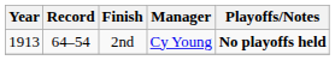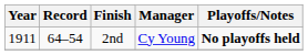 <table class="wikitable" style="text-align:center">
 <tr>
 <th>Year</th>
 <th>Record</th>
 <th>Finish</th>
 <th>Manager</th>
 <th>Playoffs/Notes</th>
 </tr>
 <tr>
-<td>1913</td>
+<td>1911</td>
 <td>64–54</td>
 <td>2nd</td>
 <td><a href='#'>Cy Young</a></td>
 <td><strong>No playoffs held</strong></td>
 </tr>
 <tr>
 </tr>
 </table>
